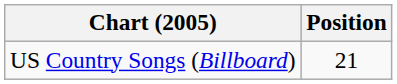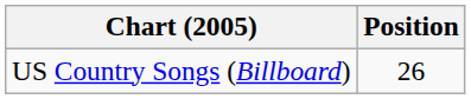 <table class="wikitable sortable">
 <tr>
 <th scope="col">Chart (2005)</th>
 <th scope="col">Position</th>
 </tr>
 <tr>
 <td>US <a href='#'>Country Songs</a> (<em><a href='#'>Billboard</a></em>)</td>
-<td align="center">21</td>
+<td align="center">26</td>
 </tr>
 </table>
